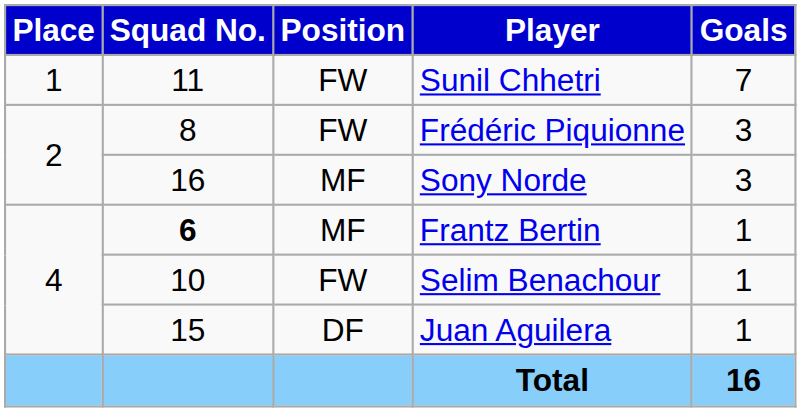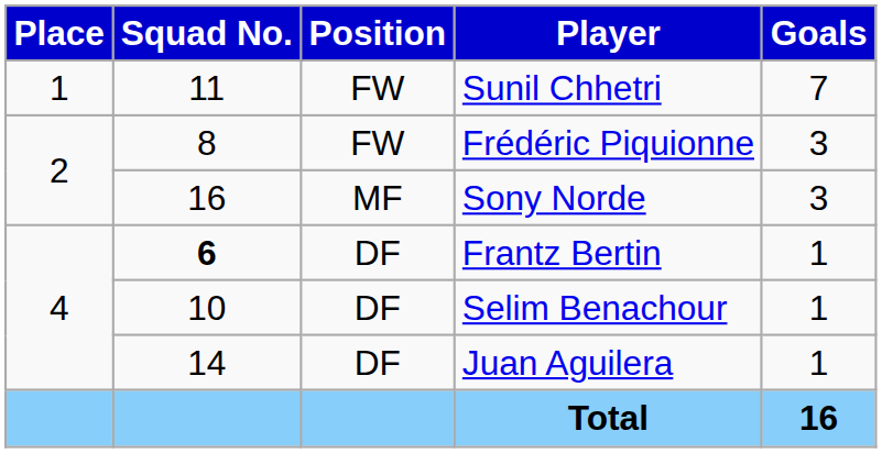 <table class="wikitable" style="font-size: 95%; text-align: center">
 <tr>
 <th style="background:#0000CD; color:white;"><strong>Place</strong></th>
 <th style="background:#0000CD; color:white;"><strong>Squad No.</strong></th>
 <th style="background:#0000CD; color:white;"><strong>Position</strong></th>
 <th style="background:#0000CD; color:white;"><strong>Player</strong></th>
 <th style="background:#0000CD; color:white;"><strong>Goals</strong></th>
 </tr>
 <tr>
 <td>1</td>
 <td>11</td>
 <td>FW</td>
 <td align=left> <a href='#'>Sunil Chhetri</a></td>
 <td>7</td>
 </tr>
 <tr>
 <td rowspan="2">2</td>
 <td>8</td>
 <td>FW</td>
 <td align=left> <a href='#'>Frédéric Piquionne</a></td>
 <td>3</td>
 </tr>
 <tr>
 <td>16</td>
 <td>MF</td>
 <td align=left> <a href='#'>Sony Norde</a></td>
 <td>3</td>
 </tr>
 <tr>
 <td rowspan="3">4</td>
 <td><strong>6</strong></td>
-<td>MF</td>
+<td>DF</td>
 <td align=left> <a href='#'>Frantz Bertin</a></td>
 <td>1</td>
 </tr>
 <tr>
 <td>10</td>
-<td>FW</td>
+<td>DF</td>
 <td align=left> <a href='#'>Selim Benachour</a></td>
 <td>1</td>
 </tr>
 <tr>
-<td>15</td>
+<td>14</td>
 <td>DF</td>
 <td align=left> <a href='#'>Juan Aguilera</a></td>
 <td>1</td>
 </tr>
 <tr>
 <th style="background:#87CEFA; color:black; font-size:100%" align="center"></th>
 <th style="background:#87CEFA; color:black; font-size:100%" align="center"></th>
 <th style="background:#87CEFA; color:black; font-size:100%" align="center"></th>
 <th style="background:#87CEFA; color:black; font-size:100%" align="center"><strong>Total</strong></th>
 <th style="background:#87CEFA; color:black; font-size:100%" align="center"><strong>16</strong></th>
 </tr>
 </table>
